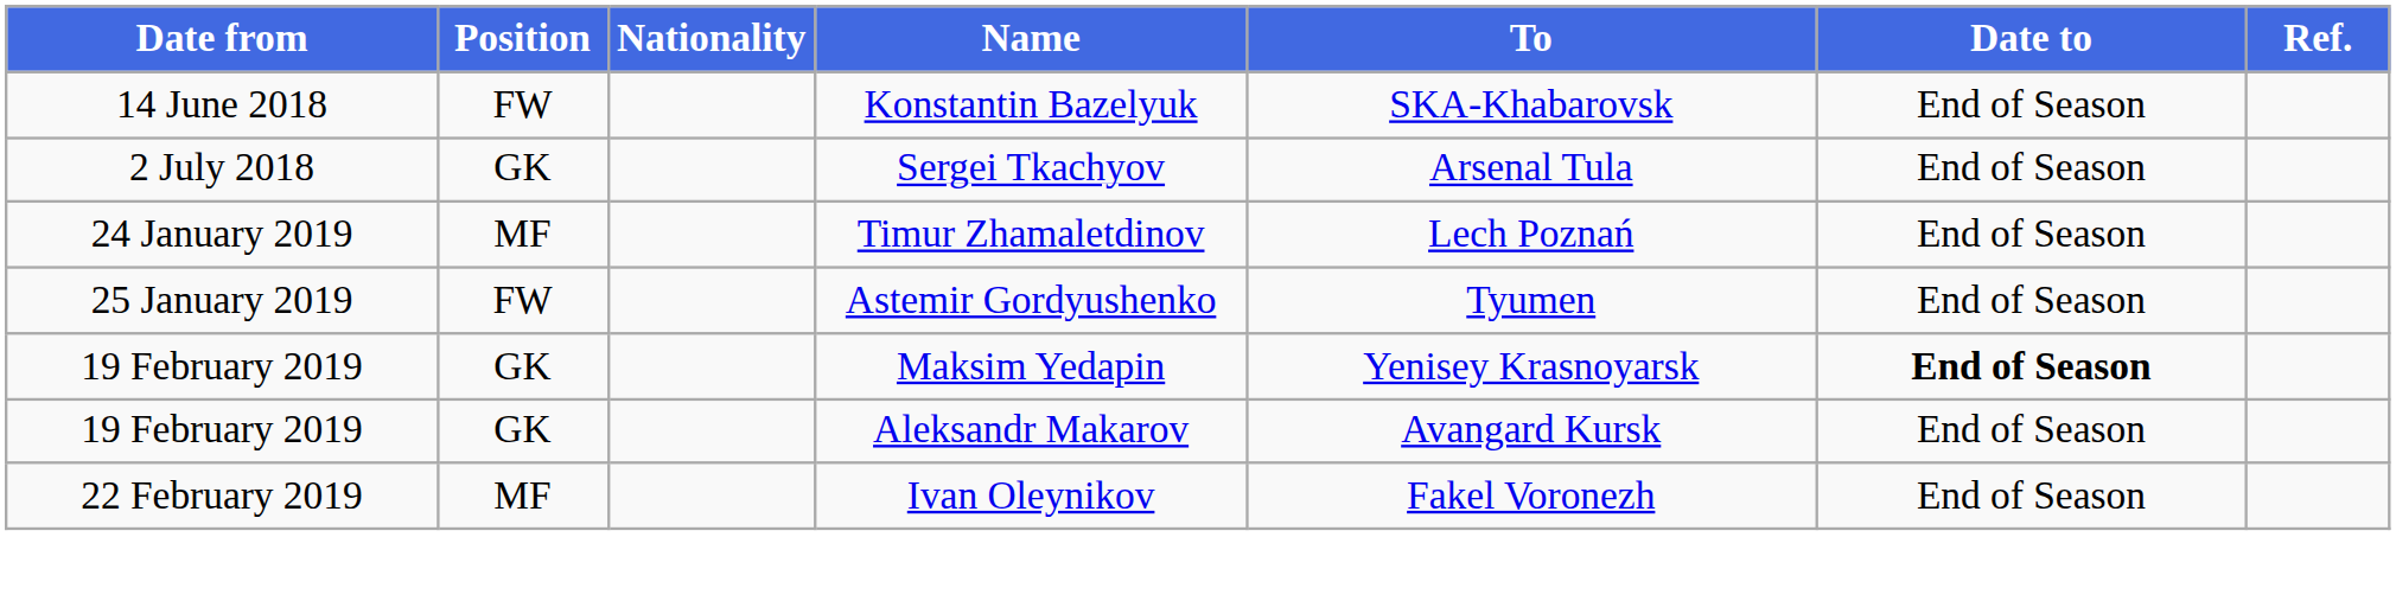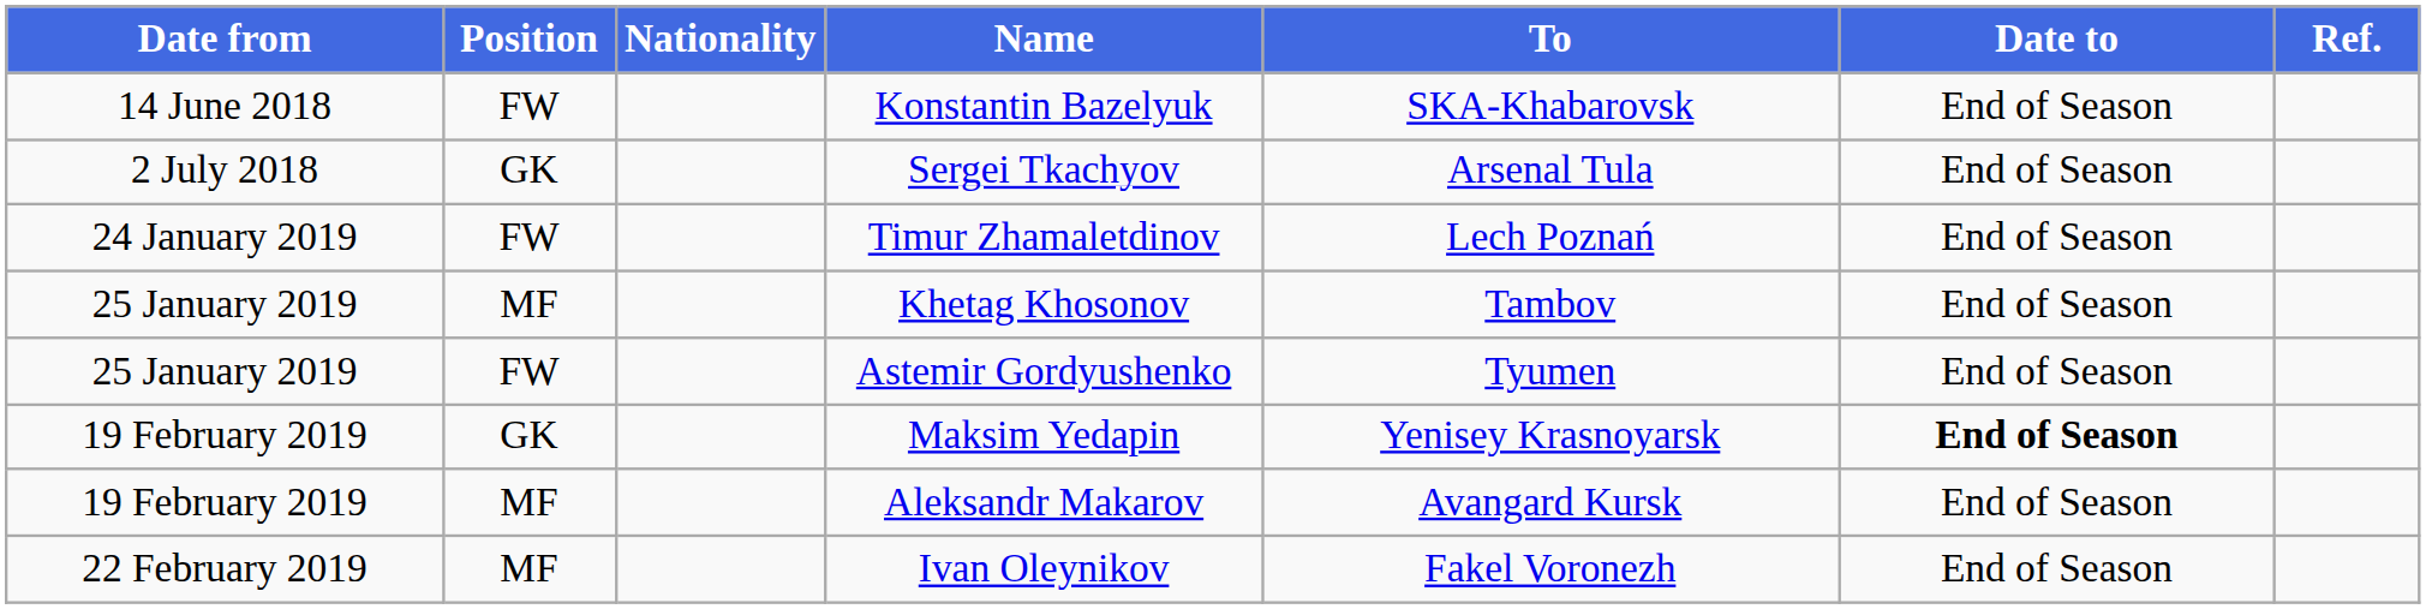 <table class="wikitable" style="text-align:center; font-size:90%; ">
 <tr>
 <th style="background:#4169E1; color:white; width:150px;">Date from</th>
 <th style="background:#4169E1; color:white; width:55px;">Position</th>
 <th style="background:#4169E1; color:white; width:55px;">Nationality</th>
 <th style="background:#4169E1; color:white; width:150px;">Name</th>
 <th style="background:#4169E1; color:white; width:200px;">To</th>
 <th style="background:#4169E1; color:white; width:150px;">Date to</th>
 <th style="background:#4169E1; color:white; width:45px;">Ref.</th>
 </tr>
 <tr>
 <td>14 June 2018</td>
 <td>FW</td>
 <td></td>
 <td><a href='#'>Konstantin Bazelyuk</a></td>
 <td><a href='#'>SKA-Khabarovsk</a></td>
 <td>End of Season</td>
 <td></td>
 </tr>
 <tr>
 <td>2 July 2018</td>
 <td>GK</td>
 <td></td>
 <td><a href='#'>Sergei Tkachyov</a></td>
 <td><a href='#'>Arsenal Tula</a></td>
 <td>End of Season</td>
 <td></td>
 </tr>
 <tr>
 <td>24 January 2019</td>
-<td>MF</td>
+<td>FW</td>
 <td></td>
 <td><a href='#'>Timur Zhamaletdinov</a></td>
 <td><a href='#'>Lech Poznań</a></td>
+<td>End of Season</td>
+<td></td>
+</tr>
+<tr>
+<td>25 January 2019</td>
+<td>MF</td>
+<td></td>
+<td><a href='#'>Khetag Khosonov</a></td>
+<td><a href='#'>Tambov</a></td>
 <td>End of Season</td>
 <td></td>
 </tr>
 <tr>
 <td>25 January 2019</td>
 <td>FW</td>
 <td></td>
 <td><a href='#'>Astemir Gordyushenko</a></td>
 <td><a href='#'>Tyumen</a></td>
 <td>End of Season</td>
 <td></td>
 </tr>
 <tr>
 <td>19 February 2019</td>
 <td>GK</td>
 <td></td>
 <td><a href='#'>Maksim Yedapin</a></td>
 <td><a href='#'>Yenisey Krasnoyarsk</a></td>
 <td><strong>End of Season</strong></td>
 <td></td>
 </tr>
 <tr>
 <td>19 February 2019</td>
-<td>GK</td>
+<td>MF</td>
 <td></td>
 <td><a href='#'>Aleksandr Makarov</a></td>
 <td><a href='#'>Avangard Kursk</a></td>
 <td>End of Season</td>
 <td></td>
 </tr>
 <tr>
 <td>22 February 2019</td>
 <td>MF</td>
 <td></td>
 <td><a href='#'>Ivan Oleynikov</a></td>
 <td><a href='#'>Fakel Voronezh</a></td>
 <td>End of Season</td>
 <td></td>
 </tr>
 </table>
